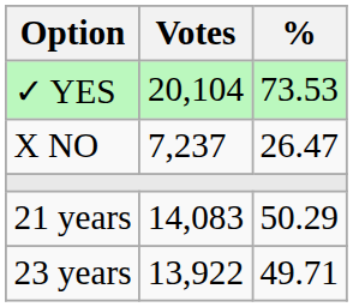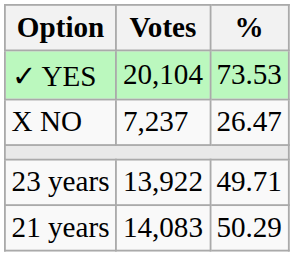 <table class="wikitable">
 <tr>
 <th>Option</th>
 <th>Votes</th>
 <th>%</th>
 </tr>
 <tr>
 <td style=background:#bbf8be>✓ YES</td>
 <td style=background:#bbf8be>20,104</td>
 <td style=background:#bbf8be>73.53</td>
 </tr>
 <tr>
 <td>X NO</td>
 <td>7,237</td>
 <td>26.47</td>
 </tr>
 <tr>
 <td colspan="3" bgcolor="#E9E9E9"></td>
 </tr>
 <tr>
+<td>23 years</td>
+<td>13,922</td>
+<td>49.71</td>
+</tr>
+<tr>
 <td>21 years</td>
 <td>14,083</td>
 <td>50.29</td>
 </tr>
-<tr>
-<td>23 years</td>
-<td>13,922</td>
-<td>49.71</td>
-</tr>
 </table>
